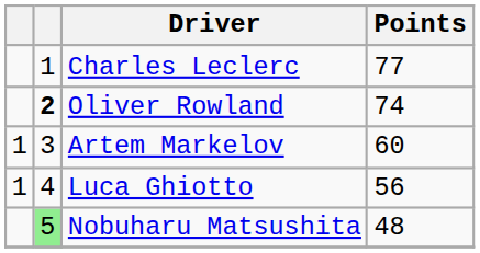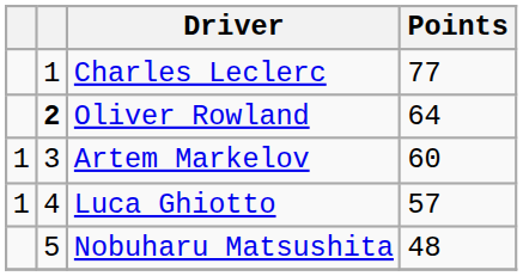 <table class="wikitable" style="font-size: 85%;">
 <tr>
 <th></th>
 <th></th>
 <th>Driver</th>
 <th>Points</th>
 </tr>
 <tr>
 <td></td>
 <td align="center">1</td>
 <td> <a href='#'>Charles Leclerc</a></td>
 <td>77</td>
 </tr>
 <tr>
 <td></td>
 <td align="center"><strong>2</strong></td>
 <td> <a href='#'>Oliver Rowland</a></td>
-<td>74</td>
+<td>64</td>
 </tr>
 <tr>
 <td> 1</td>
 <td align="center">3</td>
 <td> <a href='#'>Artem Markelov</a></td>
 <td>60</td>
 </tr>
 <tr>
 <td> 1</td>
 <td align="center">4</td>
 <td> <a href='#'>Luca Ghiotto</a></td>
-<td>56</td>
+<td>57</td>
 </tr>
 <tr>
 <td></td>
-<td align="center" style="background: lightgreen;">5</td>
+<td align="center">5</td>
 <td> <a href='#'>Nobuharu Matsushita</a></td>
 <td>48</td>
 </tr>
 <tr>
 </tr>
 </table>
